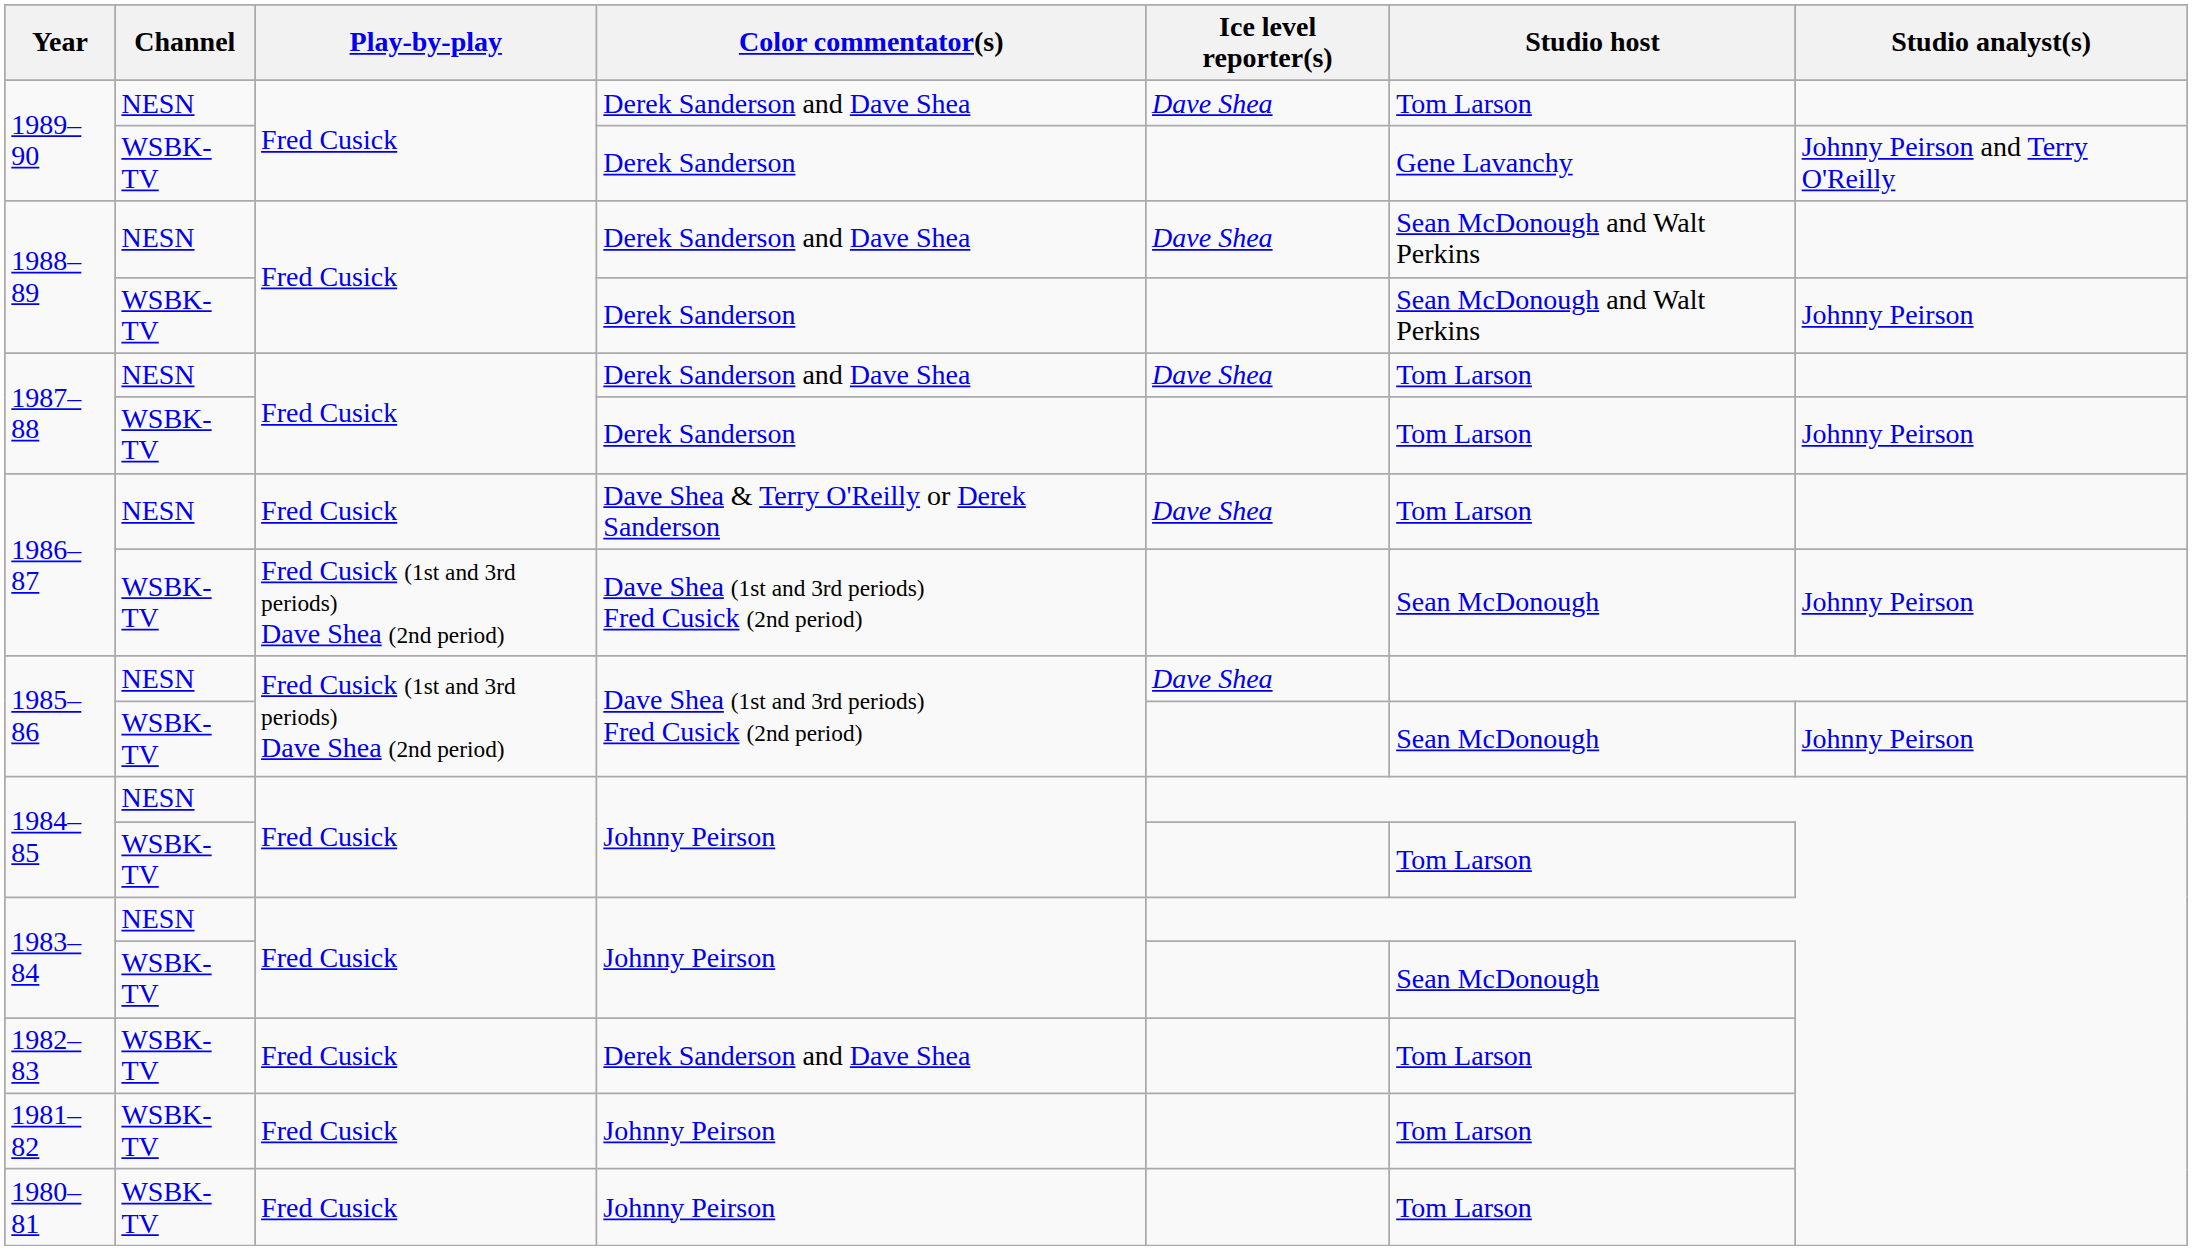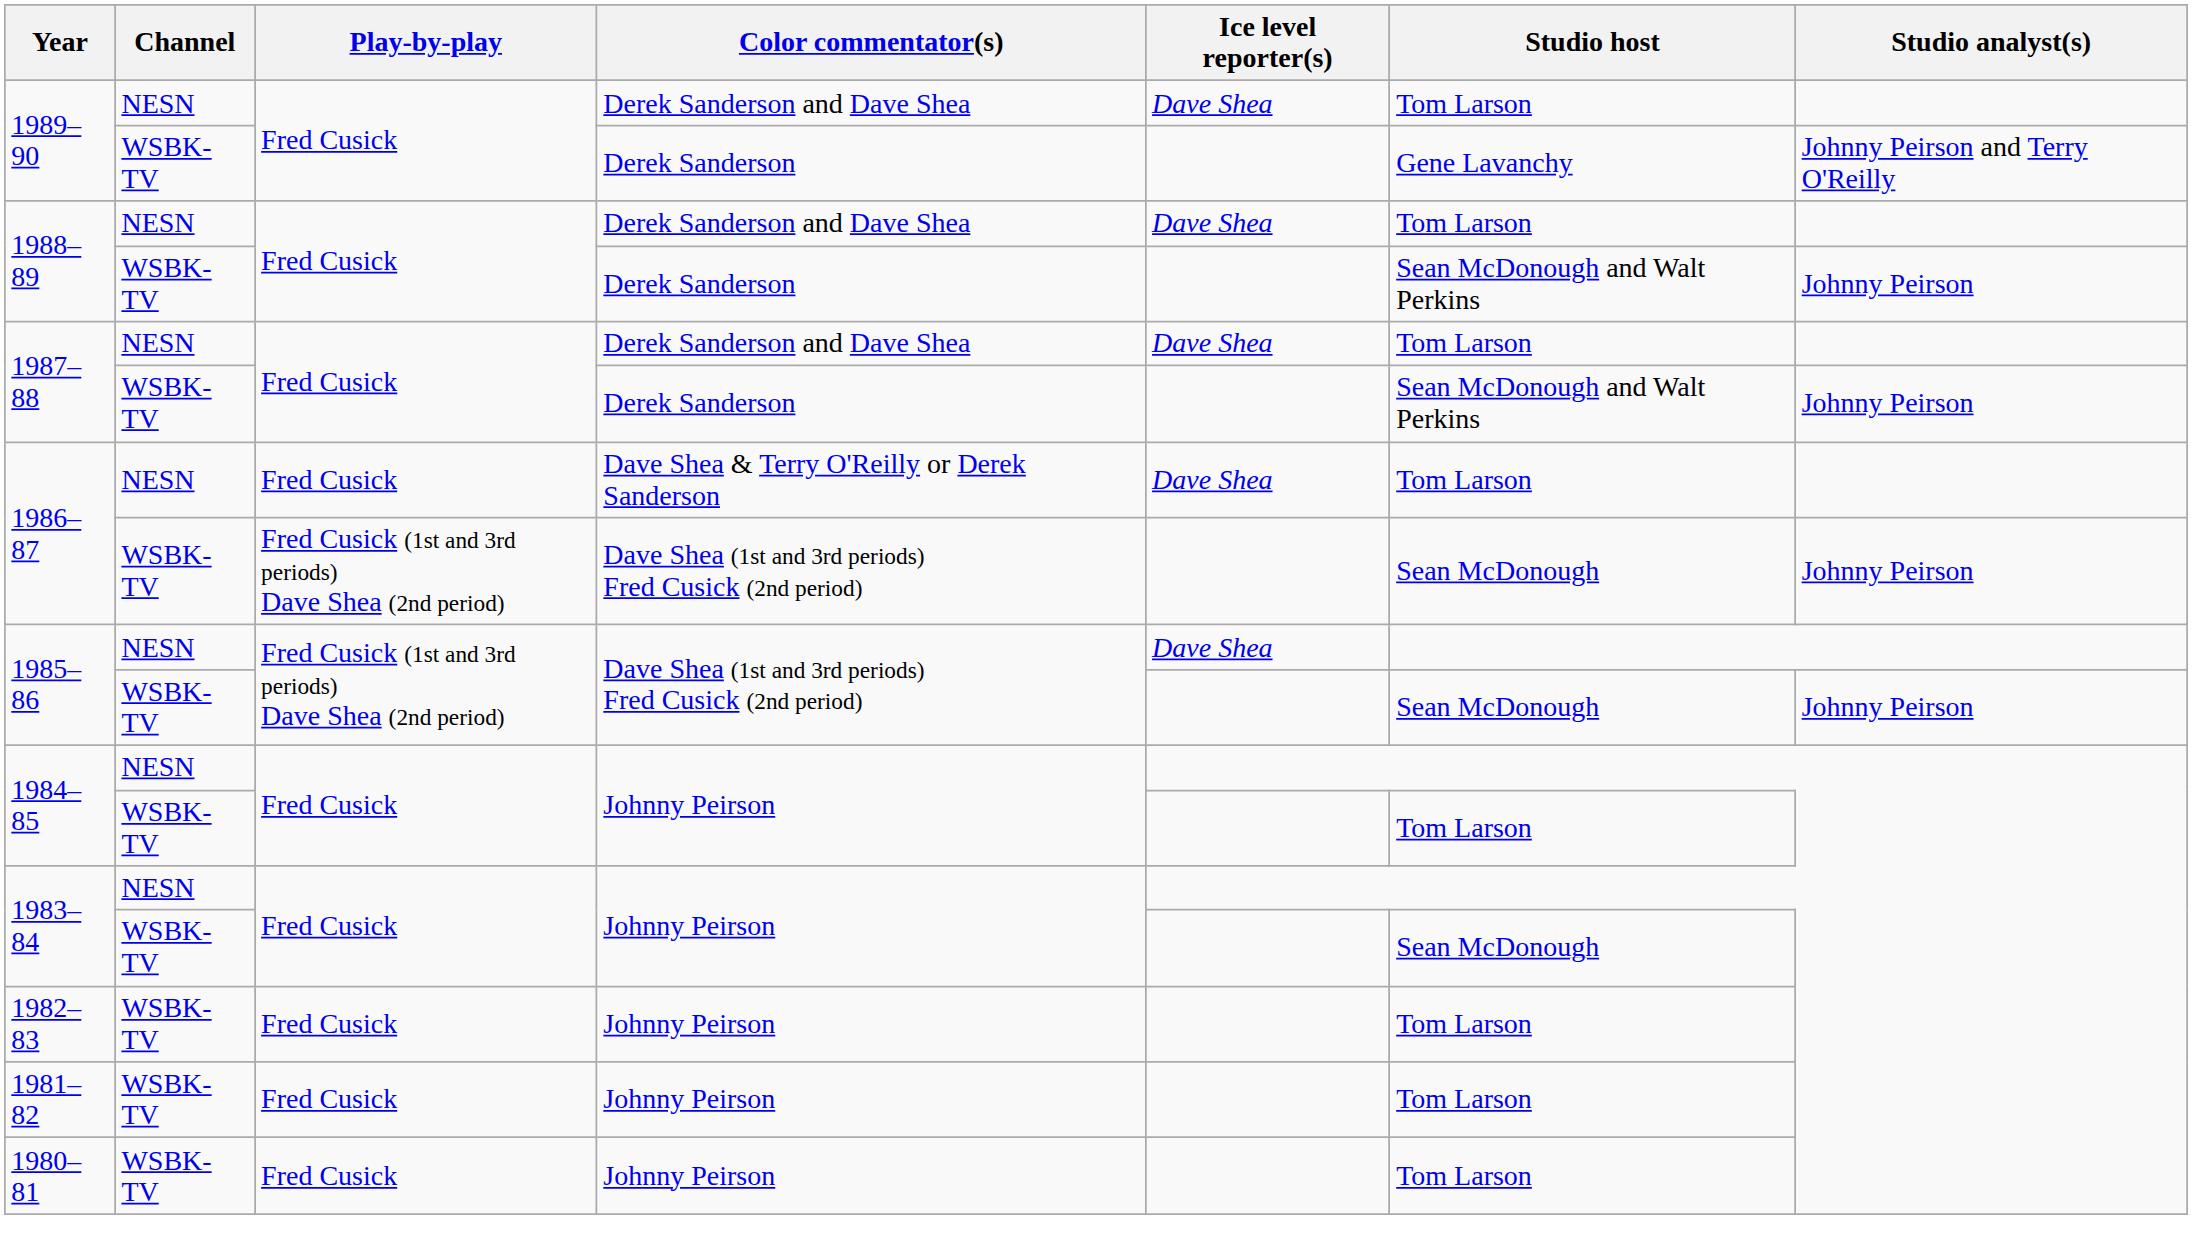 <table class="wikitable">
 <tr>
 <th>Year</th>
 <th>Channel</th>
 <th><a href='#'>Play-by-play</a></th>
 <th><a href='#'>Color commentator</a>(s)</th>
 <th>Ice level reporter(s)</th>
 <th>Studio host</th>
 <th>Studio analyst(s)</th>
 </tr>
 <tr>
 <td rowspan=2><a href='#'>1989–90</a></td>
 <td><a href='#'>NESN</a></td>
 <td rowspan=2><a href='#'>Fred Cusick</a></td>
 <td><a href='#'>Derek Sanderson</a> and <a href='#'>Dave Shea</a></td>
 <td><em><a href='#'>Dave Shea</a></em></td>
 <td><a href='#'>Tom Larson</a></td>
 </tr>
 <tr>
 <td><a href='#'>WSBK-TV</a></td>
 <td><a href='#'>Derek Sanderson</a></td>
 <td></td>
 <td><a href='#'>Gene Lavanchy</a></td>
 <td><a href='#'>Johnny Peirson</a> and <a href='#'>Terry O'Reilly</a></td>
 </tr>
 <tr>
 <td rowspan=2><a href='#'>1988–89</a></td>
 <td><a href='#'>NESN</a></td>
 <td rowspan=2><a href='#'>Fred Cusick</a></td>
 <td><a href='#'>Derek Sanderson</a> and <a href='#'>Dave Shea</a></td>
 <td><em><a href='#'>Dave Shea</a></em></td>
-<td><a href='#'>Sean McDonough</a> and Walt Perkins</td>
+<td><a href='#'>Tom Larson</a></td>
 </tr>
 <tr>
 <td><a href='#'>WSBK-TV</a></td>
 <td><a href='#'>Derek Sanderson</a></td>
 <td></td>
 <td><a href='#'>Sean McDonough</a> and Walt Perkins</td>
 <td><a href='#'>Johnny Peirson</a></td>
 </tr>
 <tr>
 <td rowspan=2><a href='#'>1987–88</a></td>
 <td><a href='#'>NESN</a></td>
 <td rowspan=2><a href='#'>Fred Cusick</a></td>
 <td><a href='#'>Derek Sanderson</a> and <a href='#'>Dave Shea</a></td>
 <td><em><a href='#'>Dave Shea</a></em></td>
 <td><a href='#'>Tom Larson</a></td>
 </tr>
 <tr>
 <td><a href='#'>WSBK-TV</a></td>
 <td><a href='#'>Derek Sanderson</a></td>
 <td></td>
-<td><a href='#'>Tom Larson</a></td>
+<td><a href='#'>Sean McDonough</a> and Walt Perkins</td>
 <td><a href='#'>Johnny Peirson</a></td>
 </tr>
 <tr>
 <td rowspan=2><a href='#'>1986–87</a></td>
 <td><a href='#'>NESN</a></td>
 <td><a href='#'>Fred Cusick</a></td>
 <td><a href='#'>Dave Shea</a> & <a href='#'>Terry O'Reilly</a> or <a href='#'>Derek Sanderson</a></td>
 <td><em><a href='#'>Dave Shea</a></em></td>
 <td><a href='#'>Tom Larson</a></td>
 </tr>
 <tr>
 <td><a href='#'>WSBK-TV</a></td>
 <td><a href='#'>Fred Cusick</a> <small>(1st and 3rd periods)</small><br><a href='#'>Dave Shea</a> <small>(2nd period)</small></td>
 <td><a href='#'>Dave Shea</a> <small>(1st and 3rd periods)</small><br><a href='#'>Fred Cusick</a> <small>(2nd period)</small></td>
 <td></td>
 <td><a href='#'>Sean McDonough</a></td>
 <td><a href='#'>Johnny Peirson</a></td>
 </tr>
 <tr>
 <td rowspan=2><a href='#'>1985–86</a></td>
 <td><a href='#'>NESN</a></td>
 <td rowspan=2><a href='#'>Fred Cusick</a> <small>(1st and 3rd periods)</small><br><a href='#'>Dave Shea</a> <small>(2nd period)</small></td>
 <td rowspan=2><a href='#'>Dave Shea</a> <small>(1st and 3rd periods)</small><br><a href='#'>Fred Cusick</a> <small>(2nd period)</small></td>
 <td><em><a href='#'>Dave Shea</a></em></td>
 </tr>
 <tr>
 <td><a href='#'>WSBK-TV</a></td>
 <td></td>
 <td><a href='#'>Sean McDonough</a></td>
 <td><a href='#'>Johnny Peirson</a></td>
 </tr>
 <tr>
 <td rowspan=2><a href='#'>1984–85</a></td>
 <td><a href='#'>NESN</a></td>
 <td rowspan=2><a href='#'>Fred Cusick</a></td>
 <td rowspan=2><a href='#'>Johnny Peirson</a></td>
 </tr>
 <tr>
 <td><a href='#'>WSBK-TV</a></td>
 <td></td>
 <td><a href='#'>Tom Larson</a></td>
 </tr>
 <tr>
 <td rowspan=2><a href='#'>1983–84</a></td>
 <td><a href='#'>NESN</a></td>
 <td rowspan=2><a href='#'>Fred Cusick</a></td>
 <td rowspan=2><a href='#'>Johnny Peirson</a></td>
 </tr>
 <tr>
 <td><a href='#'>WSBK-TV</a></td>
 <td></td>
 <td><a href='#'>Sean McDonough</a></td>
 </tr>
 <tr>
 <td><a href='#'>1982–83</a></td>
 <td><a href='#'>WSBK-TV</a></td>
 <td><a href='#'>Fred Cusick</a></td>
-<td><a href='#'>Derek Sanderson</a> and <a href='#'>Dave Shea</a></td>
+<td><a href='#'>Johnny Peirson</a></td>
 <td></td>
 <td><a href='#'>Tom Larson</a></td>
 </tr>
 <tr>
 <td><a href='#'>1981–82</a></td>
 <td><a href='#'>WSBK-TV</a></td>
 <td><a href='#'>Fred Cusick</a></td>
 <td><a href='#'>Johnny Peirson</a></td>
 <td></td>
 <td><a href='#'>Tom Larson</a></td>
 </tr>
 <tr>
 <td><a href='#'>1980–81</a></td>
 <td><a href='#'>WSBK-TV</a></td>
 <td><a href='#'>Fred Cusick</a></td>
 <td><a href='#'>Johnny Peirson</a></td>
 <td></td>
 <td><a href='#'>Tom Larson</a></td>
 </tr>
 </table>
